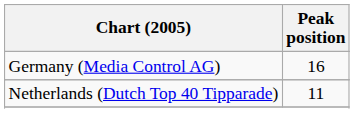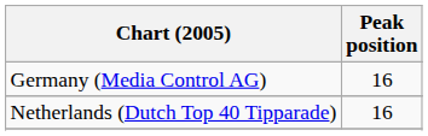 <table class="wikitable sortable">
 <tr>
 <th>Chart (2005)</th>
 <th>Peak<br>position</th>
 </tr>
 <tr>
 </tr>
 <tr>
 </tr>
 <tr>
 </tr>
 <tr>
 </tr>
 <tr>
 </tr>
 <tr>
 <td>Germany (<a href='#'>Media Control AG</a>)</td>
 <td style="text-align:center;">16</td>
 </tr>
 <tr>
 </tr>
 <tr>
 <td>Netherlands (<a href='#'>Dutch Top 40 Tipparade</a>)</td>
-<td align="center">11</td>
+<td align="center">16</td>
 </tr>
 <tr>
 </tr>
 <tr>
 </tr>
 <tr>
 </tr>
 <tr>
 </tr>
 <tr>
 </tr>
 <tr>
 </tr>
 <tr>
 </tr>
 <tr>
 </tr>
 <tr>
 </tr>
 <tr>
 </tr>
 </table>
